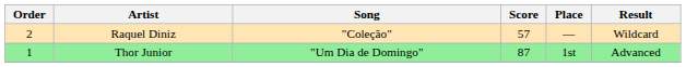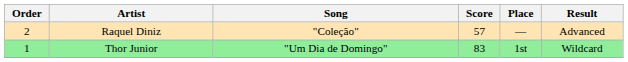 <table class="wikitable" style="text-align:center; width:70%;">
 <tr>
 <th scope="col" width="05%">Order</th>
 <th scope="col" width="20%">Artist</th>
 <th scope="col" width="30%">Song</th>
 <th scope="col" width="05%">Score</th>
 <th scope="col" width="05%">Place</th>
 <th scope="col" width="10%">Result</th>
 </tr>
 <tr bgcolor=FFE5B4>
 <td>2</td>
 <td>Raquel Diniz</td>
 <td>"Coleção"</td>
 <td>57</td>
 <td>—</td>
-<td>Wildcard</td>
+<td>Advanced</td>
 </tr>
 <tr bgcolor=90EE9B>
 <td>1</td>
 <td>Thor Junior</td>
 <td>"Um Dia de Domingo"</td>
-<td>87</td>
+<td>83</td>
 <td>1st</td>
-<td>Advanced</td>
+<td>Wildcard</td>
 </tr>
 <tr>
 </tr>
 </table>
